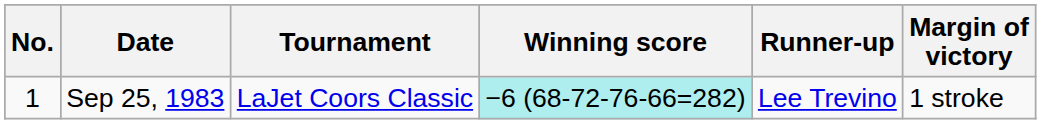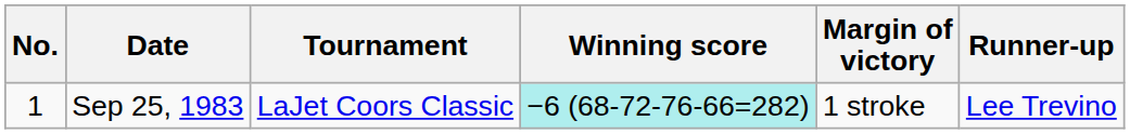 <table class="wikitable" style="font-size:95%;">
 <tr>
 <th>No.</th>
 <th>Date</th>
 <th>Tournament</th>
 <th>Winning score</th>
+<th>Margin of<br>victory</th>
 <th>Runner-up</th>
-<th>Margin of<br>victory</th>
 </tr>
 <tr>
 <td align=center>1</td>
 <td align=right>Sep 25, <a href='#'>1983</a></td>
 <td><a href='#'>LaJet Coors Classic</a></td>
 <td style="background: paleturquoise;">−6 (68-72-76-66=282)</td>
+<td>1 stroke</td>
 <td> <a href='#'>Lee Trevino</a></td>
-<td>1 stroke</td>
 </tr>
 </table>
